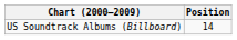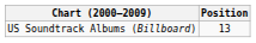 <table class="wikitable">
 <tr>
 <th scope="col">Chart (2000–2009)</th>
 <th scope="col">Position</th>
 </tr>
 <tr>
 <td>US Soundtrack Albums (<em>Billboard</em>)</td>
-<td style="text-align:center;">14</td>
+<td style="text-align:center;">13</td>
 </tr>
 </table>
